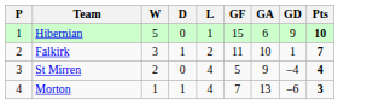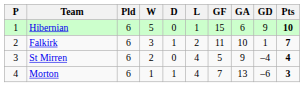 <table class="wikitable" style="text-align: center;">
 <tr>
 <th width=30>P</th>
 <th width=140>Team</th>
+<th width=30>Pld</th>
 <th width=30>W</th>
 <th width=30>D</th>
 <th width=30>L</th>
 <th width=30>GF</th>
 <th width=30>GA</th>
 <th width=30>GD</th>
 <th width=30>Pts</th>
 </tr>
 <tr style="background:#ccffcc;">
 <td>1</td>
 <td align=left><a href='#'>Hibernian</a></td>
+<td>6</td>
 <td>5</td>
 <td>0</td>
 <td>1</td>
 <td>15</td>
 <td>6</td>
 <td>9</td>
 <td><strong>10</strong></td>
 </tr>
 <tr>
 <td>2</td>
 <td align=left><a href='#'>Falkirk</a></td>
+<td>6</td>
 <td>3</td>
 <td>1</td>
 <td>2</td>
 <td>11</td>
 <td>10</td>
 <td>1</td>
 <td><strong>7</strong></td>
 </tr>
 <tr>
 <td>3</td>
 <td align=left><a href='#'>St Mirren</a></td>
+<td>6</td>
 <td>2</td>
 <td>0</td>
 <td>4</td>
 <td>5</td>
 <td>9</td>
 <td>–4</td>
 <td><strong>4</strong></td>
 </tr>
 <tr>
 <td>4</td>
 <td align=left><a href='#'>Morton</a></td>
+<td>6</td>
 <td>1</td>
 <td>1</td>
 <td>4</td>
 <td>7</td>
 <td>13</td>
 <td>–6</td>
 <td><strong>3</strong></td>
 </tr>
 </table>
